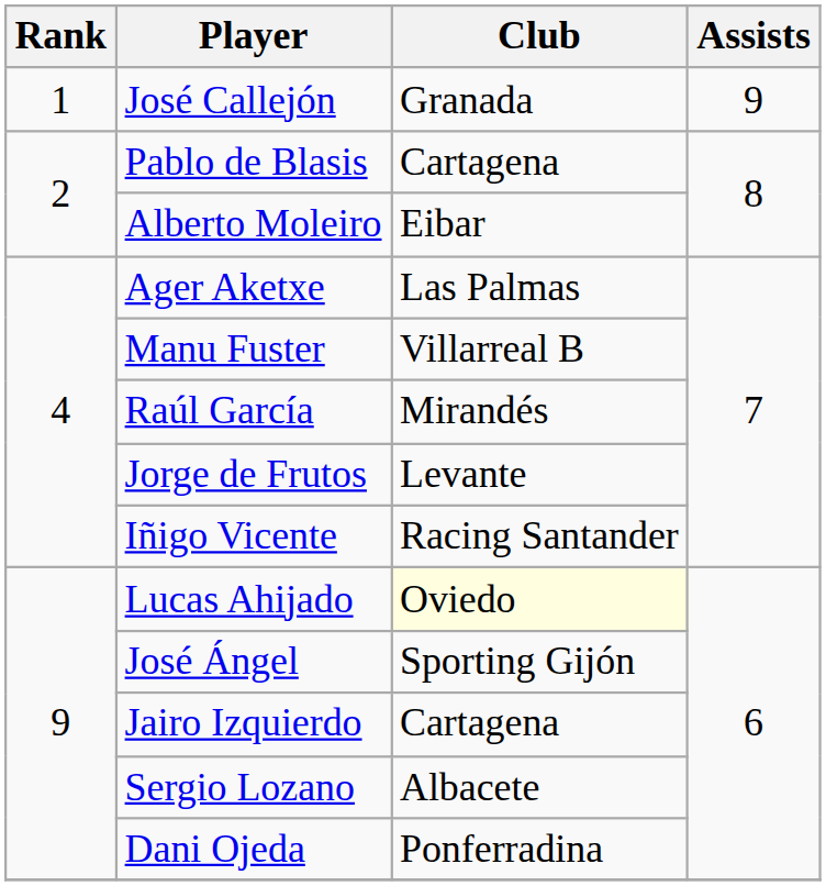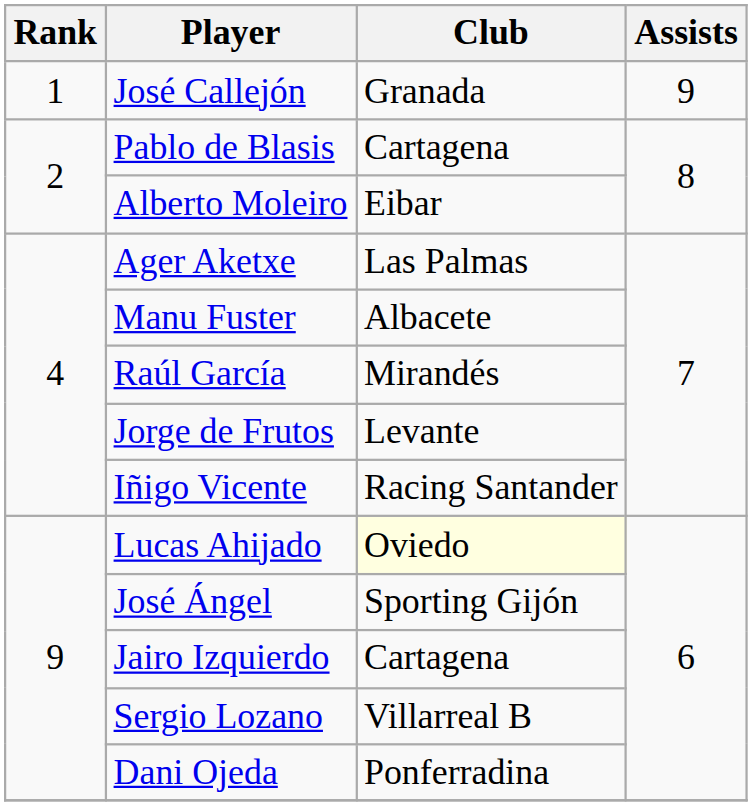 <table class="wikitable" style="text-align:center">
 <tr>
 <th>Rank</th>
 <th>Player</th>
 <th>Club</th>
 <th>Assists</th>
 </tr>
 <tr>
 <td>1</td>
 <td align="left"> <a href='#'>José Callejón</a></td>
 <td align="left">Granada</td>
 <td>9</td>
 </tr>
 <tr>
 <td rowspan=2>2</td>
 <td align="left"> <a href='#'>Pablo de Blasis</a></td>
 <td align="left">Cartagena</td>
 <td rowspan=2>8</td>
 </tr>
 <tr>
 <td align="left"> <a href='#'>Alberto Moleiro</a></td>
 <td align="left">Eibar</td>
 </tr>
 <tr>
 <td rowspan="5">4</td>
 <td align="left"> <a href='#'>Ager Aketxe</a></td>
 <td align="left">Las Palmas</td>
 <td rowspan="5">7</td>
 </tr>
 <tr>
 <td align="left"> <a href='#'>Manu Fuster</a></td>
-<td align="left">Villarreal B</td>
+<td align="left">Albacete</td>
 </tr>
 <tr>
 <td align="left"> <a href='#'>Raúl García</a></td>
 <td align="left">Mirandés</td>
 </tr>
 <tr>
 <td align="left"> <a href='#'>Jorge de Frutos</a></td>
 <td align="left">Levante</td>
 </tr>
 <tr>
 <td align="left"> <a href='#'>Iñigo Vicente</a></td>
 <td align="left">Racing Santander</td>
 </tr>
 <tr>
 <td rowspan="5">9</td>
 <td align="left"> <a href='#'>Lucas Ahijado</a></td>
 <td align="left" style="background: lightyellow;">Oviedo</td>
 <td rowspan="5">6</td>
 </tr>
 <tr>
 <td align="left"> <a href='#'>José Ángel</a></td>
 <td align="left">Sporting Gijón</td>
 </tr>
 <tr>
 <td align="left"> <a href='#'>Jairo Izquierdo</a></td>
 <td align="left">Cartagena</td>
 </tr>
 <tr>
 <td align="left"> <a href='#'>Sergio Lozano</a></td>
-<td align="left">Albacete</td>
+<td align="left">Villarreal B</td>
 </tr>
 <tr>
 <td align="left"> <a href='#'>Dani Ojeda</a></td>
 <td align="left">Ponferradina</td>
 </tr>
 <tr>
 </tr>
 </table>
